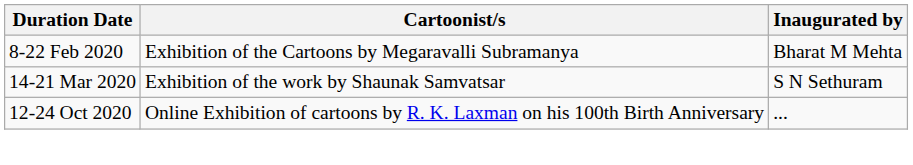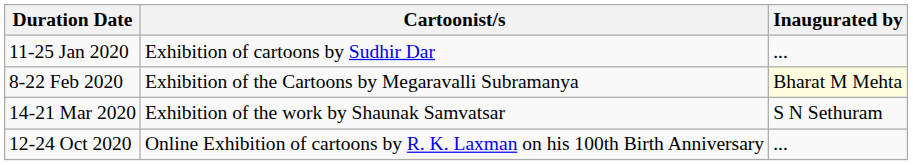 <table class="wikitable sortable">
 <tr>
 <th>Duration Date</th>
 <th>Cartoonist/s</th>
 <th>Inaugurated by</th>
 </tr>
 <tr>
+<td>11-25 Jan 2020</td>
+<td>Exhibition of cartoons by <a href='#'>Sudhir Dar</a></td>
+<td>...</td>
+</tr>
+<tr>
 <td>8-22 Feb 2020</td>
 <td>Exhibition of the Cartoons by Megaravalli Subramanya</td>
-<td>Bharat M Mehta</td>
+<td style="background: lightyellow;">Bharat M Mehta</td>
 </tr>
 <tr>
 <td>14-21 Mar 2020</td>
 <td>Exhibition of the work by Shaunak Samvatsar </td>
 <td>S N Sethuram</td>
 </tr>
 <tr>
 <td>12-24 Oct 2020</td>
 <td>Online Exhibition of cartoons by <a href='#'>R. K. Laxman</a> on his 100th Birth Anniversary</td>
 <td>...</td>
 </tr>
 </table>
